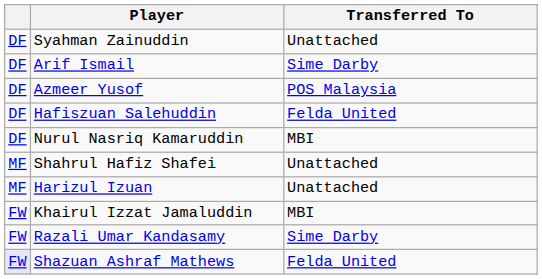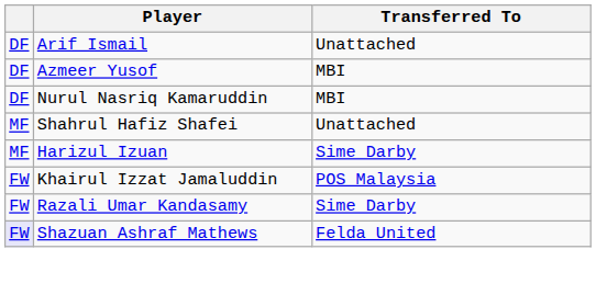 <table class="wikitable plainrowheaders sortable" style="font-size:95%">
 <tr>
 <th></th>
 <th scope=col style="width:200px;">Player</th>
 <th scope=col style="width:200px;">Transferred To</th>
 </tr>
 <tr>
 <td align=left><a href='#'>DF</a></td>
-<td align=left> Syahman Zainuddin</td>
+<td align=left> <a href='#'>Arif Ismail</a></td>
 <td align=left>Unattached</td>
 </tr>
 <tr>
 <td align=left><a href='#'>DF</a></td>
-<td align=left> <a href='#'>Arif Ismail</a></td>
-<td align=left> <a href='#'>Sime Darby</a></td>
-</tr>
-<tr>
-<td align=left><a href='#'>DF</a></td>
 <td align=left> <a href='#'>Azmeer Yusof</a></td>
-<td align=left> <a href='#'>POS Malaysia</a></td>
-</tr>
-<tr>
-<td align=left><a href='#'>DF</a></td>
-<td align=left> <a href='#'>Hafiszuan Salehuddin</a></td>
-<td align=left> <a href='#'>Felda United</a></td>
+<td align=left> MBI</td>
 </tr>
 <tr>
 <td align=left><a href='#'>DF</a></td>
 <td align=left> Nurul Nasriq Kamaruddin</td>
 <td align=left> MBI</td>
 </tr>
 <tr>
 <td align=left><a href='#'>MF</a></td>
 <td align=left> Shahrul Hafiz Shafei</td>
 <td align=left>Unattached</td>
 </tr>
 <tr>
 <td align=left><a href='#'>MF</a></td>
 <td align=left> <a href='#'>Harizul Izuan</a></td>
-<td align=left>Unattached</td>
+<td align=left> <a href='#'>Sime Darby</a></td>
 </tr>
 <tr>
 <td align=left><a href='#'>FW</a></td>
 <td align=left> Khairul Izzat Jamaluddin</td>
-<td align=left> MBI</td>
+<td align=left> <a href='#'>POS Malaysia</a></td>
 </tr>
 <tr>
 <td align=left><a href='#'>FW</a></td>
 <td align=left> <a href='#'>Razali Umar Kandasamy</a></td>
 <td align=left> <a href='#'>Sime Darby</a></td>
 </tr>
 <tr>
 <td align=left style="background: lavender;"><a href='#'>FW</a></td>
 <td align=left> <a href='#'>Shazuan Ashraf Mathews</a></td>
 <td align=left> <a href='#'>Felda United</a></td>
 </tr>
 </table>
